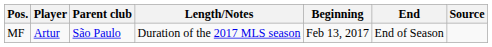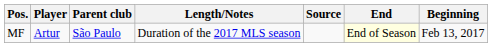 <table class="wikitable sortable" style="text-align: left">
 <tr>
 <th><strong>Pos.</strong></th>
 <th><strong>Player</strong></th>
 <th><strong>Parent club</strong></th>
 <th><strong>Length/Notes</strong></th>
+<th><strong>Source</strong></th>
+<th><strong>End</strong></th>
 <th><strong>Beginning</strong></th>
-<th><strong>End</strong></th>
-<th><strong>Source</strong></th>
 </tr>
 <tr>
 <td>MF</td>
 <td> <a href='#'>Artur</a></td>
 <td> <a href='#'>São Paulo</a></td>
 <td>Duration of the <a href='#'>2017 MLS season</a></td>
+<td align=center></td>
+<td style="background: lightyellow;">End of Season</td>
 <td>Feb 13, 2017</td>
-<td>End of Season</td>
-<td align=center></td>
 </tr>
 </table>
